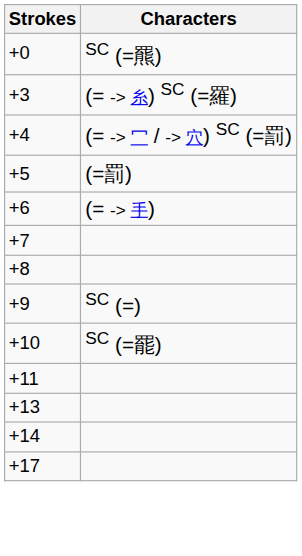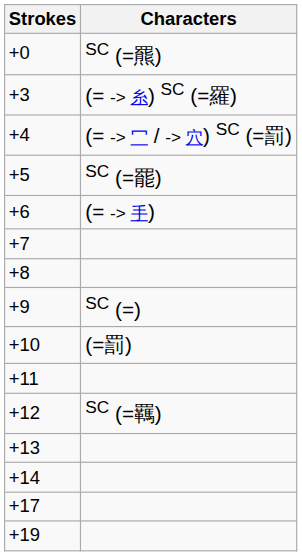 <table class="wikitable">
 <tr>
 <th>Strokes</th>
 <th>Characters</th>
 </tr>
 <tr>
 <td>+0</td>
 <td style="font-size: large;">    <sup>SC</sup> (=羆)</td>
 </tr>
 <tr>
 <td>+3</td>
 <td style="font-size: large;">   (= <small>-> <a href='#'>糸</a></small>) <sup>SC</sup> (=羅)</td>
 </tr>
 <tr>
 <td>+4</td>
 <td style="font-size: large;">  (= <small>-> <a href='#'>冖</a></small> /  <small>-> <a href='#'>穴</a></small>) <sup>SC</sup> (=罰)</td>
 </tr>
 <tr>
 <td>+5</td>
-<td style="font-size: large;">    (=罰)</td>
+<td style="font-size: large;">       <sup>SC</sup> (=罷)</td>
 </tr>
 <tr>
 <td>+6</td>
 <td style="font-size: large;"> (= <small>-> <a href='#'>手</a></small>)</td>
 </tr>
 <tr>
 <td>+7</td>
 <td style="font-size: large;">  </td>
 </tr>
 <tr>
 <td>+8</td>
 <td style="font-size: large;">        </td>
 </tr>
 <tr>
 <td>+9</td>
 <td style="font-size: large;"><sup>SC</sup> (=)  </td>
 </tr>
 <tr>
 <td>+10</td>
-<td style="font-size: large;">       <sup>SC</sup> (=罷)</td>
+<td style="font-size: large;">    (=罰)</td>
 </tr>
 <tr>
 <td>+11</td>
 <td style="font-size: large;">   </td>
+</tr>
+<tr>
+<td>+12</td>
+<td style="font-size: large;">    <sup>SC</sup> (=羈)</td>
 </tr>
 <tr>
 <td>+13</td>
 <td style="font-size: large;"></td>
 </tr>
 <tr>
 <td>+14</td>
 <td style="font-size: large;">   </td>
 </tr>
 <tr>
 <td>+17</td>
 <td style="font-size: large;"></td>
 </tr>
+<tr>
+<td>+19</td>
+<td style="font-size: large;"> </td>
+</tr>
 </table>
